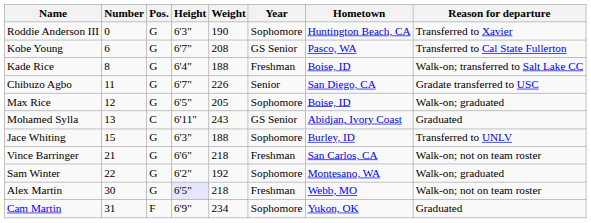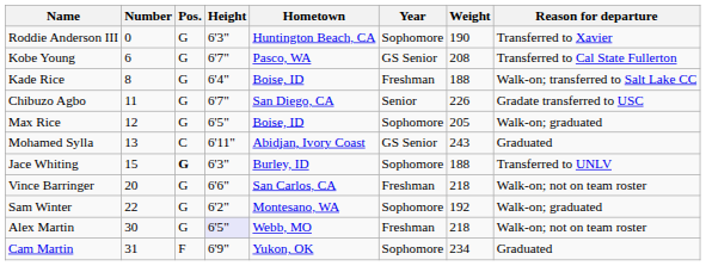 <table class="wikitable sortable" border="1">
 <tr>
 <th>Name</th>
 <th>Number</th>
 <th>Pos.</th>
 <th>Height</th>
+<th>Hometown</th>
+<th>Year</th>
 <th>Weight</th>
-<th>Year</th>
-<th>Hometown</th>
 <th class="unsortable">Reason for departure</th>
 </tr>
 <tr>
 <td>Roddie Anderson III</td>
 <td>0</td>
 <td>G</td>
 <td>6'3"</td>
+<td><a href='#'>Huntington Beach, CA</a></td>
+<td>Sophomore</td>
 <td>190</td>
-<td>Sophomore</td>
-<td><a href='#'>Huntington Beach, CA</a></td>
 <td>Transferred to <a href='#'>Xavier</a></td>
 </tr>
 <tr>
 <td>Kobe Young</td>
 <td>6</td>
 <td>G</td>
 <td>6'7"</td>
+<td><a href='#'>Pasco, WA</a></td>
+<td>GS Senior</td>
 <td>208</td>
-<td>GS Senior</td>
-<td><a href='#'>Pasco, WA</a></td>
 <td>Transferred to <a href='#'>Cal State Fullerton</a></td>
 </tr>
 <tr>
 <td>Kade Rice</td>
 <td>8</td>
 <td>G</td>
 <td>6'4"</td>
+<td><a href='#'>Boise, ID</a></td>
+<td> Freshman</td>
 <td>188</td>
-<td> Freshman</td>
-<td><a href='#'>Boise, ID</a></td>
 <td>Walk-on; transferred to <a href='#'>Salt Lake CC</a></td>
 </tr>
 <tr>
 <td>Chibuzo Agbo</td>
 <td>11</td>
 <td>G</td>
 <td>6'7"</td>
+<td><a href='#'>San Diego, CA</a></td>
+<td>Senior</td>
 <td>226</td>
-<td>Senior</td>
-<td><a href='#'>San Diego, CA</a></td>
 <td>Gradate transferred to <a href='#'>USC</a></td>
 </tr>
 <tr>
 <td>Max Rice</td>
 <td>12</td>
 <td>G</td>
 <td>6'5"</td>
+<td><a href='#'>Boise, ID</a></td>
+<td>Sophomore</td>
 <td>205</td>
-<td>Sophomore</td>
-<td><a href='#'>Boise, ID</a></td>
 <td>Walk-on; graduated</td>
 </tr>
 <tr>
 <td>Mohamed Sylla</td>
 <td>13</td>
 <td>C</td>
 <td>6'11"</td>
+<td><a href='#'>Abidjan, Ivory Coast</a></td>
+<td>GS Senior</td>
 <td>243</td>
-<td>GS Senior</td>
-<td><a href='#'>Abidjan, Ivory Coast</a></td>
 <td>Graduated</td>
 </tr>
 <tr>
 <td>Jace Whiting</td>
 <td>15</td>
-<td>G</td>
+<td><strong>G</strong></td>
 <td>6'3"</td>
+<td><a href='#'>Burley, ID</a></td>
+<td>Sophomore</td>
 <td>188</td>
-<td>Sophomore</td>
-<td><a href='#'>Burley, ID</a></td>
 <td>Transferred to <a href='#'>UNLV</a></td>
 </tr>
 <tr>
 <td>Vince Barringer</td>
-<td>21</td>
+<td>20</td>
 <td>G</td>
 <td>6'6"</td>
+<td><a href='#'>San Carlos, CA</a></td>
+<td> Freshman</td>
 <td>218</td>
-<td> Freshman</td>
-<td><a href='#'>San Carlos, CA</a></td>
 <td>Walk-on; not on team roster</td>
 </tr>
 <tr>
 <td>Sam Winter</td>
 <td>22</td>
 <td>G</td>
 <td>6'2"</td>
+<td><a href='#'>Montesano, WA</a></td>
+<td> Sophomore</td>
 <td>192</td>
-<td> Sophomore</td>
-<td><a href='#'>Montesano, WA</a></td>
 <td>Walk-on; graduated</td>
 </tr>
 <tr>
 <td>Alex Martin</td>
 <td>30</td>
 <td>G</td>
 <td style="background: lavender;">6'5"</td>
+<td><a href='#'>Webb, MO</a></td>
+<td>Freshman</td>
 <td>218</td>
-<td>Freshman</td>
-<td><a href='#'>Webb, MO</a></td>
 <td>Walk-on; not on team roster</td>
 </tr>
 <tr>
 <td><a href='#'>Cam Martin</a></td>
 <td>31</td>
 <td>F</td>
 <td>6'9"</td>
+<td><a href='#'>Yukon, OK</a></td>
+<td> Sophomore</td>
 <td>234</td>
-<td> Sophomore</td>
-<td><a href='#'>Yukon, OK</a></td>
 <td>Graduated</td>
 </tr>
 </table>
